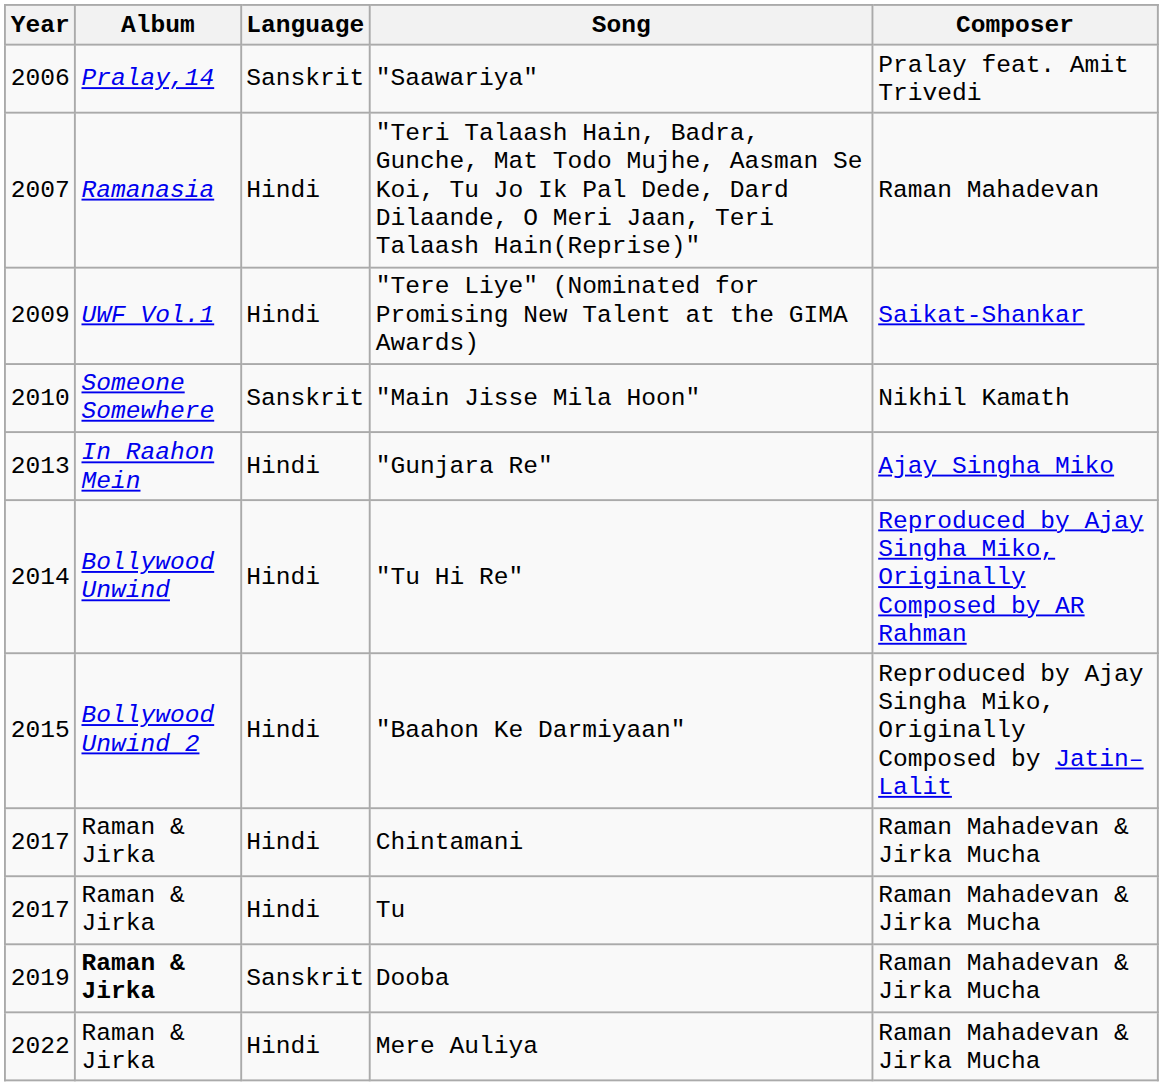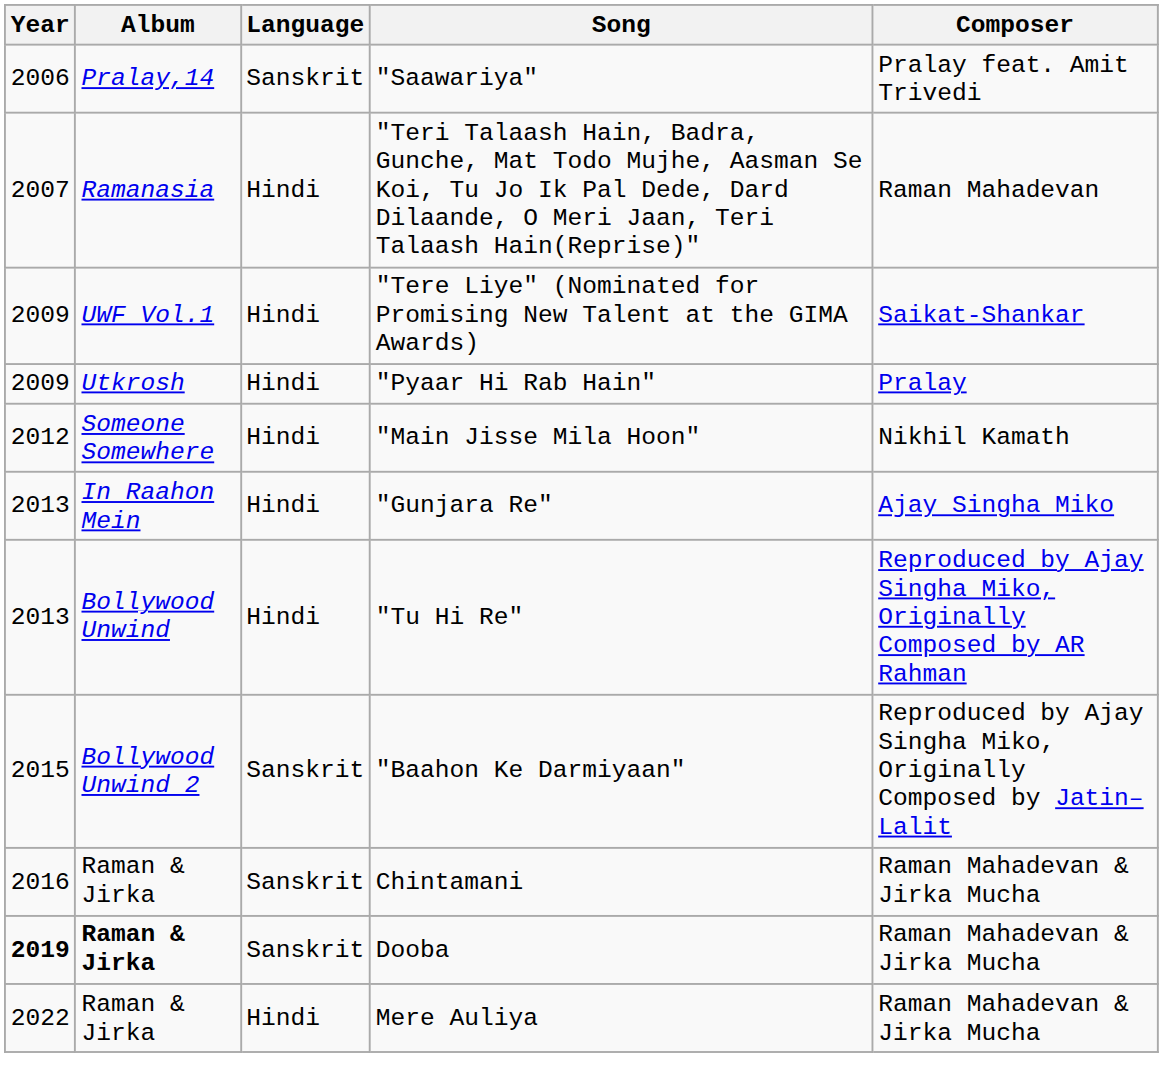 <table class="wikitable">
 <tr>
 <th>Year</th>
 <th>Album</th>
 <th>Language</th>
 <th>Song</th>
 <th>Composer</th>
 </tr>
 <tr>
 <td>2006</td>
 <td><em><a href='#'>Pralay,14</a></em></td>
 <td>Sanskrit</td>
 <td>"Saawariya"</td>
 <td>Pralay feat. Amit Trivedi</td>
 </tr>
 <tr>
 <td>2007</td>
 <td><em><a href='#'>Ramanasia</a></em></td>
 <td>Hindi</td>
 <td>"Teri Talaash Hain, Badra, Gunche, Mat Todo Mujhe, Aasman Se Koi, Tu Jo Ik Pal Dede, Dard Dilaande, O Meri Jaan, Teri Talaash Hain(Reprise)"</td>
 <td>Raman Mahadevan</td>
 </tr>
 <tr>
 <td>2009</td>
 <td><em><a href='#'>UWF Vol.1</a></em></td>
 <td>Hindi</td>
 <td>"Tere Liye"  (Nominated for Promising New Talent at the GIMA Awards)</td>
 <td><a href='#'>Saikat-Shankar</a></td>
 </tr>
 <tr>
-<td>2010</td>
+<td>2009</td>
+<td><em><a href='#'>Utkrosh</a></em></td>
+<td>Hindi</td>
+<td>"Pyaar Hi Rab Hain"</td>
+<td><a href='#'>Pralay</a></td>
+</tr>
+<tr>
+<td>2012</td>
 <td><em><a href='#'>Someone Somewhere</a></em></td>
-<td>Sanskrit</td>
+<td>Hindi</td>
 <td>"Main Jisse Mila Hoon"</td>
 <td>Nikhil Kamath</td>
 </tr>
 <tr>
 <td>2013</td>
 <td><em><a href='#'>In Raahon Mein</a></em></td>
 <td>Hindi</td>
 <td>"Gunjara Re"</td>
 <td><a href='#'>Ajay Singha Miko</a></td>
 </tr>
 <tr>
-<td>2014</td>
+<td>2013</td>
 <td><em><a href='#'>Bollywood Unwind</a></em></td>
 <td>Hindi</td>
 <td>"Tu Hi Re"</td>
 <td><a href='#'>Reproduced by Ajay Singha Miko, Originally Composed by AR Rahman</a></td>
 </tr>
 <tr>
 <td>2015</td>
 <td><em><a href='#'>Bollywood Unwind 2</a></em></td>
-<td>Hindi</td>
+<td>Sanskrit</td>
 <td>"Baahon Ke Darmiyaan"</td>
 <td>Reproduced by Ajay Singha Miko, Originally Composed by <a href='#'>Jatin–Lalit</a></td>
 </tr>
 <tr>
-<td>2017</td>
+<td>2016</td>
 <td>Raman & Jirka</td>
-<td>Hindi</td>
+<td>Sanskrit</td>
 <td>Chintamani</td>
 <td>Raman Mahadevan & Jirka Mucha</td>
 </tr>
 <tr>
-<td>2017</td>
-<td>Raman & Jirka</td>
-<td>Hindi</td>
-<td>Tu</td>
-<td>Raman Mahadevan & Jirka Mucha</td>
-</tr>
-<tr>
-<td>2019</td>
+<td><strong>2019</strong></td>
 <td><strong>Raman & Jirka</strong></td>
 <td>Sanskrit</td>
 <td>Dooba</td>
 <td>Raman Mahadevan & Jirka Mucha</td>
 </tr>
 <tr>
 <td>2022</td>
 <td>Raman & Jirka</td>
 <td>Hindi</td>
 <td>Mere Auliya</td>
 <td>Raman Mahadevan & Jirka Mucha</td>
 </tr>
 </table>
